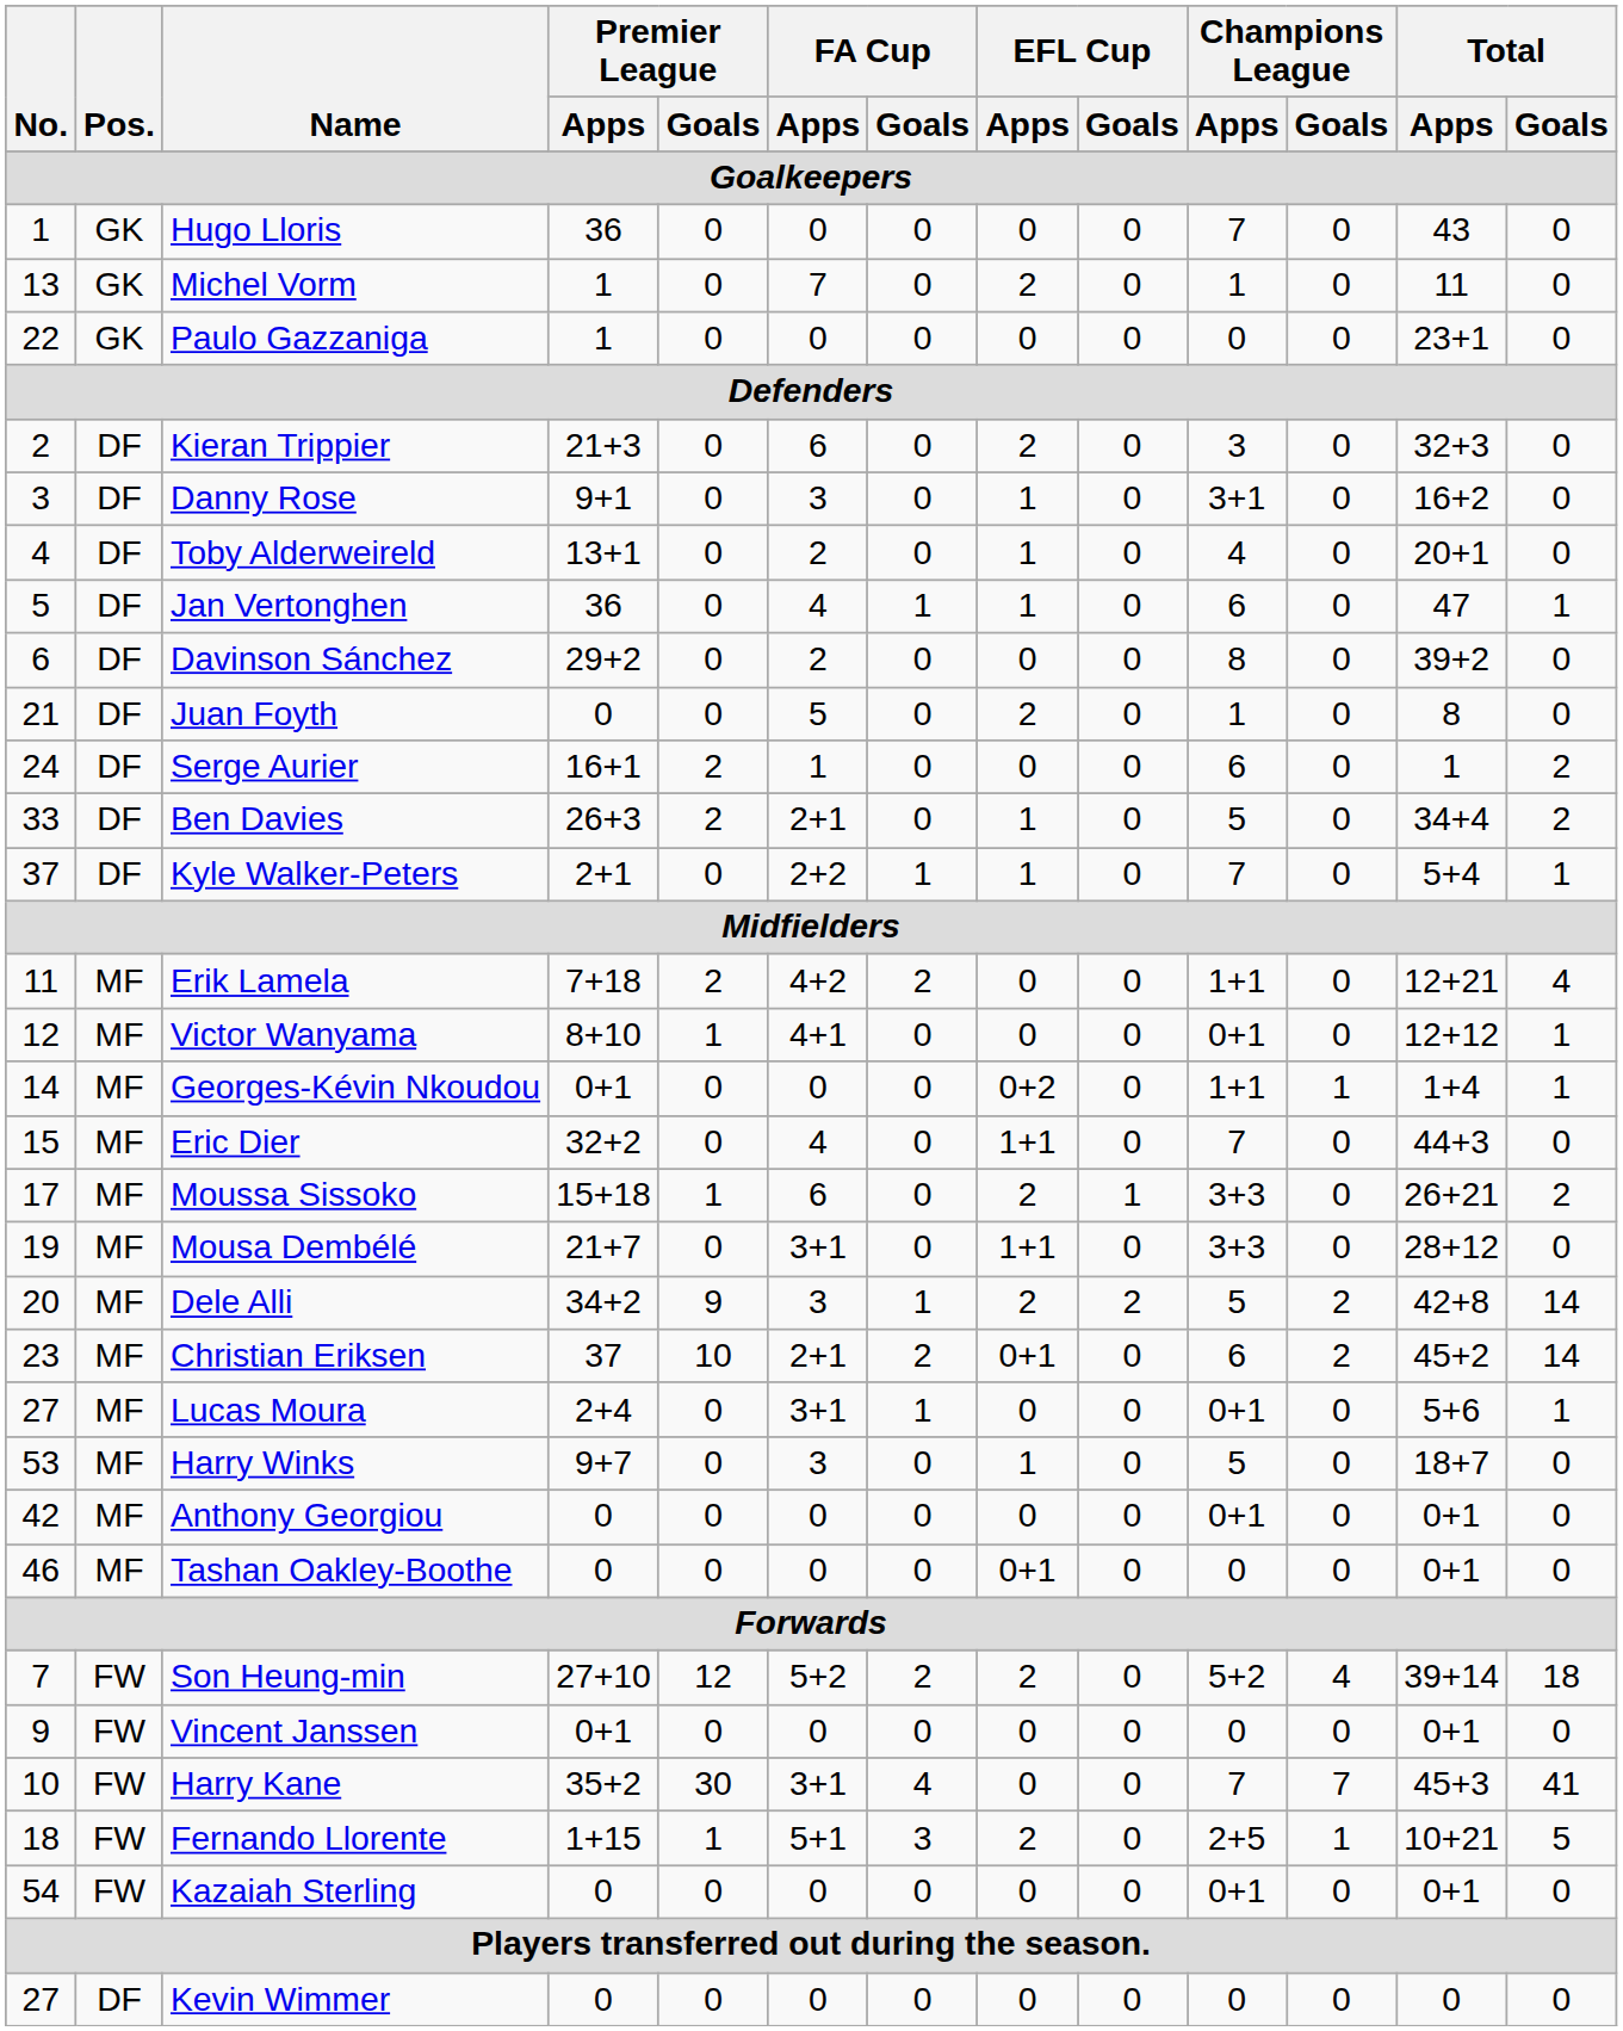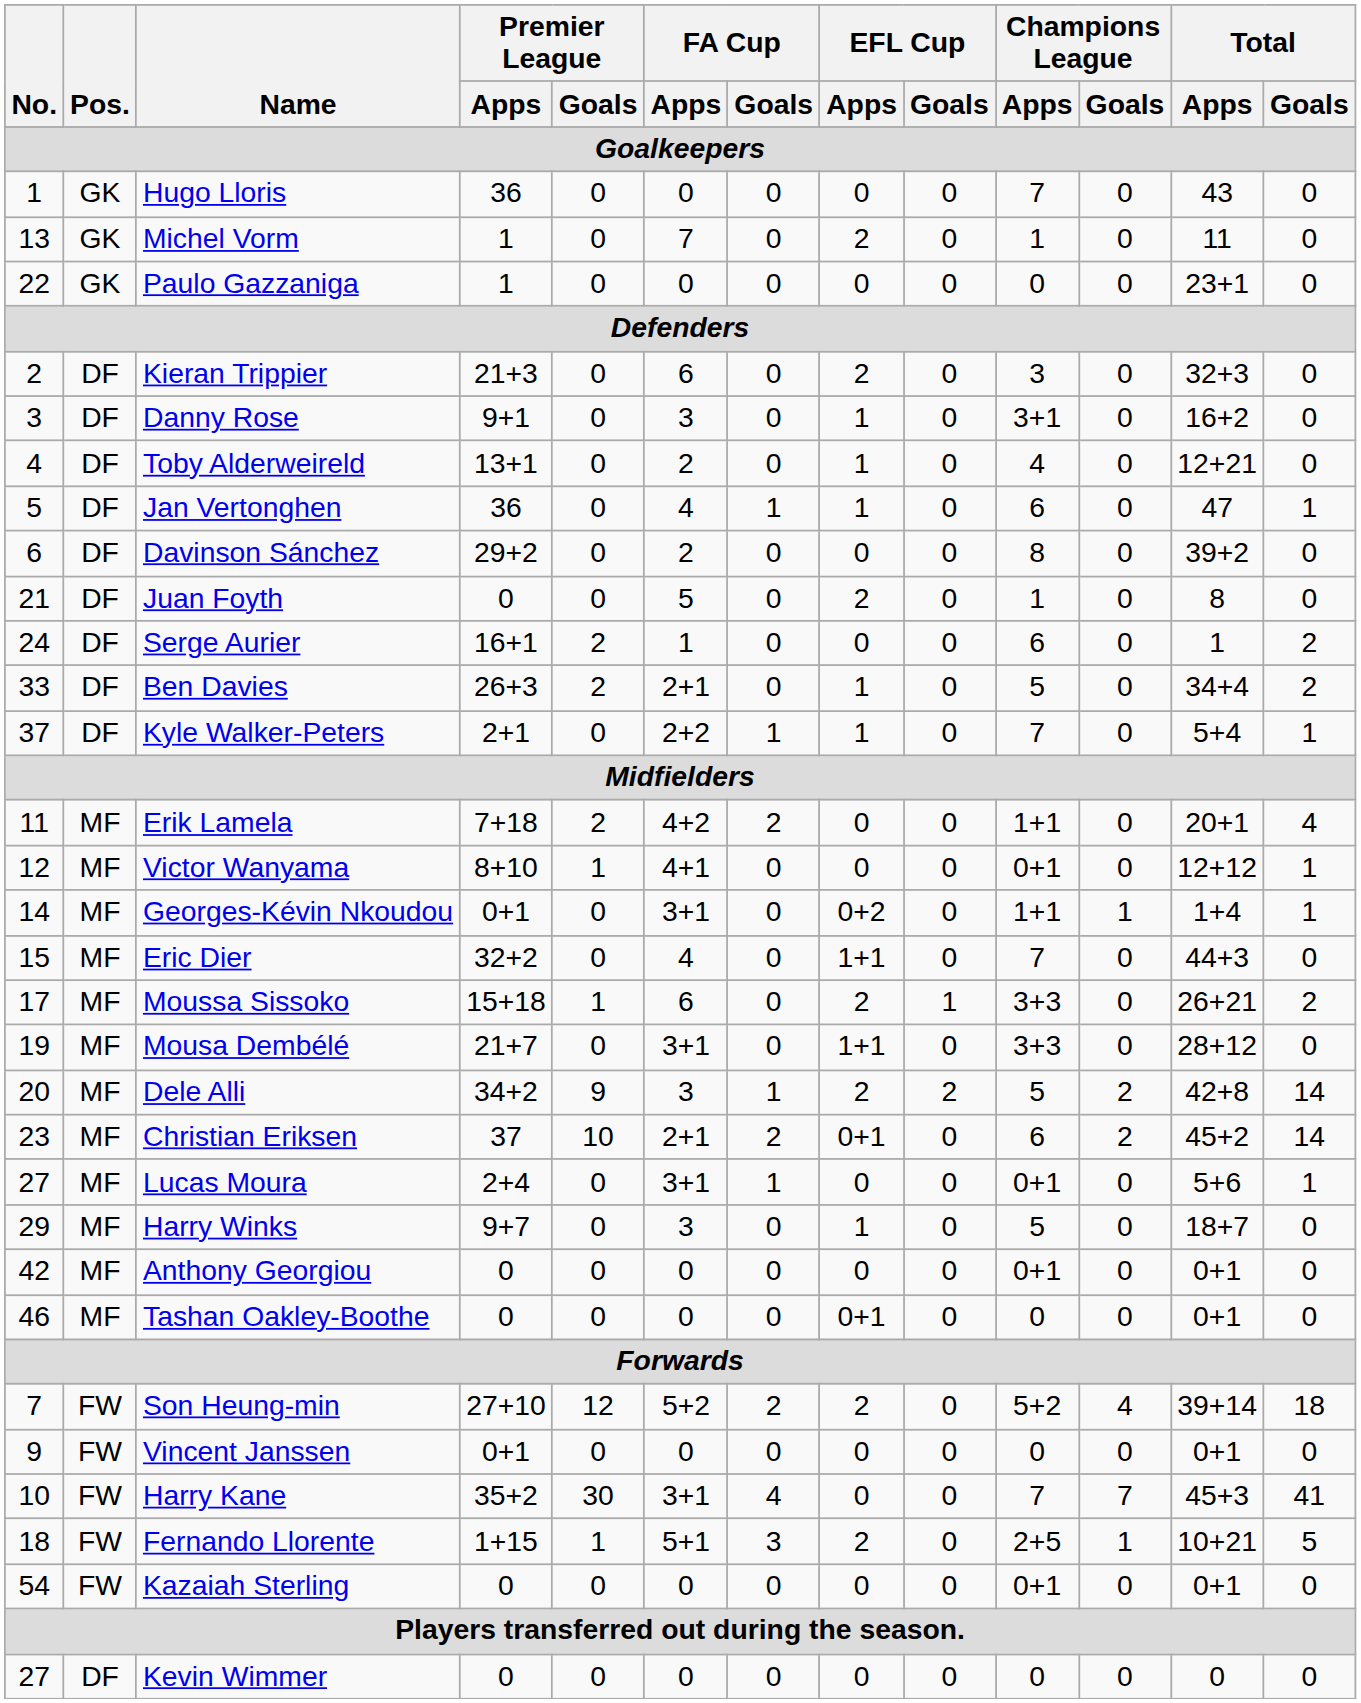 <table class="wikitable" style="text-align:center">
 <tr>
 <th rowspan="2" style="vertical-align:bottom;">No.</th>
 <th rowspan="2" style="vertical-align:bottom;">Pos.</th>
 <th rowspan="2" style="vertical-align:bottom;">Name</th>
 <th colspan="2" style="width:85px;">Premier League</th>
 <th colspan="2" style="width:85px;">FA Cup</th>
 <th colspan="2" style="width:85px;">EFL Cup</th>
 <th colspan="2" style="width:85px;">Champions League</th>
 <th colspan="2" style="width:85px;">Total</th>
 </tr>
 <tr>
 <th>Apps</th>
 <th>Goals</th>
 <th>Apps</th>
 <th>Goals</th>
 <th>Apps</th>
 <th>Goals</th>
 <th>Apps</th>
 <th>Goals</th>
 <th>Apps</th>
 <th>Goals</th>
 </tr>
 <tr>
 <th colspan=14 style=background:#dcdcdc; text-align:center><em>Goalkeepers</em></th>
 </tr>
 <tr>
 <td>1</td>
 <td>GK</td>
 <td align="left"> <a href='#'>Hugo Lloris</a></td>
 <td>36</td>
 <td>0</td>
 <td>0</td>
 <td>0</td>
 <td>0</td>
 <td>0</td>
 <td>7</td>
 <td>0</td>
 <td>43</td>
 <td>0</td>
 </tr>
 <tr>
 <td>13</td>
 <td>GK</td>
 <td align="left"> <a href='#'>Michel Vorm</a></td>
 <td>1</td>
 <td>0</td>
 <td>7</td>
 <td>0</td>
 <td>2</td>
 <td>0</td>
 <td>1</td>
 <td>0</td>
 <td>11</td>
 <td>0</td>
 </tr>
 <tr>
 <td>22</td>
 <td>GK</td>
 <td align="left"> <a href='#'>Paulo Gazzaniga</a></td>
 <td>1</td>
 <td>0</td>
 <td>0</td>
 <td>0</td>
 <td>0</td>
 <td>0</td>
 <td>0</td>
 <td>0</td>
 <td>23+1</td>
 <td>0</td>
 </tr>
 <tr>
 <th colspan=14 style=background:#dcdcdc; text-align:center><em>Defenders</em></th>
 </tr>
 <tr>
 <td>2</td>
 <td>DF</td>
 <td align="left"> <a href='#'>Kieran Trippier</a></td>
 <td>21+3</td>
 <td>0</td>
 <td>6</td>
 <td>0</td>
 <td>2</td>
 <td>0</td>
 <td>3</td>
 <td>0</td>
 <td>32+3</td>
 <td>0</td>
 </tr>
 <tr>
 <td>3</td>
 <td>DF</td>
 <td align="left"> <a href='#'>Danny Rose</a></td>
 <td>9+1</td>
 <td>0</td>
 <td>3</td>
 <td>0</td>
 <td>1</td>
 <td>0</td>
 <td>3+1</td>
 <td>0</td>
 <td>16+2</td>
 <td>0</td>
 </tr>
 <tr>
 <td>4</td>
 <td>DF</td>
 <td align="left"> <a href='#'>Toby Alderweireld</a></td>
 <td>13+1</td>
 <td>0</td>
 <td>2</td>
 <td>0</td>
 <td>1</td>
 <td>0</td>
 <td>4</td>
 <td>0</td>
-<td>20+1</td>
+<td>12+21</td>
 <td>0</td>
 </tr>
 <tr>
 <td>5</td>
 <td>DF</td>
 <td align="left"> <a href='#'>Jan Vertonghen</a></td>
 <td>36</td>
 <td>0</td>
 <td>4</td>
 <td>1</td>
 <td>1</td>
 <td>0</td>
 <td>6</td>
 <td>0</td>
 <td>47</td>
 <td>1</td>
 </tr>
 <tr>
 <td>6</td>
 <td>DF</td>
 <td align="left"> <a href='#'>Davinson Sánchez</a></td>
 <td>29+2</td>
 <td>0</td>
 <td>2</td>
 <td>0</td>
 <td>0</td>
 <td>0</td>
 <td>8</td>
 <td>0</td>
 <td>39+2</td>
 <td>0</td>
 </tr>
 <tr>
 <td>21</td>
 <td>DF</td>
 <td align="left"> <a href='#'>Juan Foyth</a></td>
 <td>0</td>
 <td>0</td>
 <td>5</td>
 <td>0</td>
 <td>2</td>
 <td>0</td>
 <td>1</td>
 <td>0</td>
 <td>8</td>
 <td>0</td>
 </tr>
 <tr>
 <td>24</td>
 <td>DF</td>
 <td align="left"> <a href='#'>Serge Aurier</a></td>
 <td>16+1</td>
 <td>2</td>
 <td>1</td>
 <td>0</td>
 <td>0</td>
 <td>0</td>
 <td>6</td>
 <td>0</td>
 <td>1</td>
 <td>2</td>
 </tr>
 <tr>
 <td>33</td>
 <td>DF</td>
 <td align="left"> <a href='#'>Ben Davies</a></td>
 <td>26+3</td>
 <td>2</td>
 <td>2+1</td>
 <td>0</td>
 <td>1</td>
 <td>0</td>
 <td>5</td>
 <td>0</td>
 <td>34+4</td>
 <td>2</td>
 </tr>
 <tr>
 <td>37</td>
 <td>DF</td>
 <td align="left"> <a href='#'>Kyle Walker-Peters</a></td>
 <td>2+1</td>
 <td>0</td>
 <td>2+2</td>
 <td>1</td>
 <td>1</td>
 <td>0</td>
 <td>7</td>
 <td>0</td>
 <td>5+4</td>
 <td>1</td>
 </tr>
 <tr>
 <th colspan=14 style=background:#dcdcdc; text-align:center><em>Midfielders</em></th>
 </tr>
 <tr>
 <td>11</td>
 <td>MF</td>
 <td align="left"> <a href='#'>Erik Lamela</a></td>
 <td>7+18</td>
 <td>2</td>
 <td>4+2</td>
 <td>2</td>
 <td>0</td>
 <td>0</td>
 <td>1+1</td>
 <td>0</td>
-<td>12+21</td>
+<td>20+1</td>
 <td>4</td>
 </tr>
 <tr>
 <td>12</td>
 <td>MF</td>
 <td align="left"> <a href='#'>Victor Wanyama</a></td>
 <td>8+10</td>
 <td>1</td>
 <td>4+1</td>
 <td>0</td>
 <td>0</td>
 <td>0</td>
 <td>0+1</td>
 <td>0</td>
 <td>12+12</td>
 <td>1</td>
 </tr>
 <tr>
 <td>14</td>
 <td>MF</td>
 <td align="left"> <a href='#'>Georges-Kévin Nkoudou</a></td>
 <td>0+1</td>
 <td>0</td>
-<td>0</td>
+<td>3+1</td>
 <td>0</td>
 <td>0+2</td>
 <td>0</td>
 <td>1+1</td>
 <td>1</td>
 <td>1+4</td>
 <td>1</td>
 </tr>
 <tr>
 <td>15</td>
 <td>MF</td>
 <td align="left"> <a href='#'>Eric Dier</a></td>
 <td>32+2</td>
 <td>0</td>
 <td>4</td>
 <td>0</td>
 <td>1+1</td>
 <td>0</td>
 <td>7</td>
 <td>0</td>
 <td>44+3</td>
 <td>0</td>
 </tr>
 <tr>
 <td>17</td>
 <td>MF</td>
 <td align="left"> <a href='#'>Moussa Sissoko</a></td>
 <td>15+18</td>
 <td>1</td>
 <td>6</td>
 <td>0</td>
 <td>2</td>
 <td>1</td>
 <td>3+3</td>
 <td>0</td>
 <td>26+21</td>
 <td>2</td>
 </tr>
 <tr>
 <td>19</td>
 <td>MF</td>
 <td align="left"> <a href='#'>Mousa Dembélé</a></td>
 <td>21+7</td>
 <td>0</td>
 <td>3+1</td>
 <td>0</td>
 <td>1+1</td>
 <td>0</td>
 <td>3+3</td>
 <td>0</td>
 <td>28+12</td>
 <td>0</td>
 </tr>
 <tr>
 <td>20</td>
 <td>MF</td>
 <td align="left"> <a href='#'>Dele Alli</a></td>
 <td>34+2</td>
 <td>9</td>
 <td>3</td>
 <td>1</td>
 <td>2</td>
 <td>2</td>
 <td>5</td>
 <td>2</td>
 <td>42+8</td>
 <td>14</td>
 </tr>
 <tr>
 <td>23</td>
 <td>MF</td>
 <td align="left"> <a href='#'>Christian Eriksen</a></td>
 <td>37</td>
 <td>10</td>
 <td>2+1</td>
 <td>2</td>
 <td>0+1</td>
 <td>0</td>
 <td>6</td>
 <td>2</td>
 <td>45+2</td>
 <td>14</td>
 </tr>
 <tr>
 <td>27</td>
 <td>MF</td>
 <td align="left"> <a href='#'>Lucas Moura</a></td>
 <td>2+4</td>
 <td>0</td>
 <td>3+1</td>
 <td>1</td>
 <td>0</td>
 <td>0</td>
 <td>0+1</td>
 <td>0</td>
 <td>5+6</td>
 <td>1</td>
 </tr>
 <tr>
-<td>53</td>
+<td>29</td>
 <td>MF</td>
 <td align="left"> <a href='#'>Harry Winks</a></td>
 <td>9+7</td>
 <td>0</td>
 <td>3</td>
 <td>0</td>
 <td>1</td>
 <td>0</td>
 <td>5</td>
 <td>0</td>
 <td>18+7</td>
 <td>0</td>
 </tr>
 <tr>
 <td>42</td>
 <td>MF</td>
 <td align="left"> <a href='#'>Anthony Georgiou</a></td>
 <td>0</td>
 <td>0</td>
 <td>0</td>
 <td>0</td>
 <td>0</td>
 <td>0</td>
 <td>0+1</td>
 <td>0</td>
 <td>0+1</td>
 <td>0</td>
 </tr>
 <tr>
 <td>46</td>
 <td>MF</td>
 <td align="left"> <a href='#'>Tashan Oakley-Boothe</a></td>
 <td>0</td>
 <td>0</td>
 <td>0</td>
 <td>0</td>
 <td>0+1</td>
 <td>0</td>
 <td>0</td>
 <td>0</td>
 <td>0+1</td>
 <td>0</td>
 </tr>
 <tr>
 <th colspan=14 style=background:#dcdcdc; text-align:center><em>Forwards</em></th>
 </tr>
 <tr>
 <td>7</td>
 <td>FW</td>
 <td align="left"> <a href='#'>Son Heung-min</a></td>
 <td>27+10</td>
 <td>12</td>
 <td>5+2</td>
 <td>2</td>
 <td>2</td>
 <td>0</td>
 <td>5+2</td>
 <td>4</td>
 <td>39+14</td>
 <td>18</td>
 </tr>
 <tr>
 <td>9</td>
 <td>FW</td>
 <td align="left"> <a href='#'>Vincent Janssen</a></td>
 <td>0+1</td>
 <td>0</td>
 <td>0</td>
 <td>0</td>
 <td>0</td>
 <td>0</td>
 <td>0</td>
 <td>0</td>
 <td>0+1</td>
 <td>0</td>
 </tr>
 <tr>
 <td>10</td>
 <td>FW</td>
 <td align="left"> <a href='#'>Harry Kane</a></td>
 <td>35+2</td>
 <td>30</td>
 <td>3+1</td>
 <td>4</td>
 <td>0</td>
 <td>0</td>
 <td>7</td>
 <td>7</td>
 <td>45+3</td>
 <td>41</td>
 </tr>
 <tr>
 <td>18</td>
 <td>FW</td>
 <td align="left"> <a href='#'>Fernando Llorente</a></td>
 <td>1+15</td>
 <td>1</td>
 <td>5+1</td>
 <td>3</td>
 <td>2</td>
 <td>0</td>
 <td>2+5</td>
 <td>1</td>
 <td>10+21</td>
 <td>5</td>
 </tr>
 <tr>
 <td>54</td>
 <td>FW</td>
 <td align="left"> <a href='#'>Kazaiah Sterling</a></td>
 <td>0</td>
 <td>0</td>
 <td>0</td>
 <td>0</td>
 <td>0</td>
 <td>0</td>
 <td>0+1</td>
 <td>0</td>
 <td>0+1</td>
 <td>0</td>
 </tr>
 <tr>
 <th colspan=14 style=background:#dcdcdc; text-align:center>Players transferred out during the season.</th>
 </tr>
 <tr>
 <td>27</td>
 <td>DF</td>
 <td align="left"> <a href='#'>Kevin Wimmer</a></td>
 <td>0</td>
 <td>0</td>
 <td>0</td>
 <td>0</td>
 <td>0</td>
 <td>0</td>
 <td>0</td>
 <td>0</td>
 <td>0</td>
 <td>0</td>
 </tr>
 </table>
